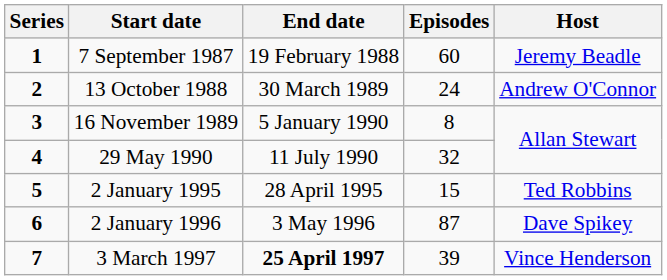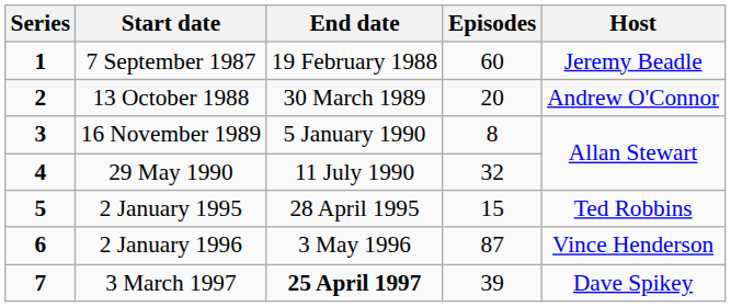 <table class="wikitable" style="text-align:center;">
 <tr>
 <th>Series</th>
 <th>Start date</th>
 <th>End date</th>
 <th>Episodes</th>
 <th>Host</th>
 </tr>
 <tr>
 <td><strong>1</strong></td>
 <td>7 September 1987</td>
 <td>19 February 1988</td>
 <td>60</td>
 <td><a href='#'>Jeremy Beadle</a></td>
 </tr>
 <tr>
 <td><strong>2</strong></td>
 <td>13 October 1988</td>
 <td>30 March 1989</td>
-<td>24</td>
+<td>20</td>
 <td><a href='#'>Andrew O'Connor</a></td>
 </tr>
 <tr>
 <td><strong>3</strong></td>
 <td>16 November 1989</td>
 <td>5 January 1990</td>
 <td>8</td>
 <td rowspan="2"><a href='#'>Allan Stewart</a></td>
 </tr>
 <tr>
 <td><strong>4</strong></td>
 <td>29 May 1990</td>
 <td>11 July 1990</td>
 <td>32</td>
 </tr>
 <tr>
 <td><strong>5</strong></td>
 <td>2 January 1995</td>
 <td>28 April 1995</td>
 <td>15</td>
 <td><a href='#'>Ted Robbins</a></td>
 </tr>
 <tr>
 <td><strong>6</strong></td>
 <td>2 January 1996</td>
 <td>3 May 1996</td>
 <td>87</td>
-<td><a href='#'>Dave Spikey</a></td>
+<td><a href='#'>Vince Henderson</a></td>
 </tr>
 <tr>
 <td><strong>7</strong></td>
 <td>3 March 1997</td>
 <td><strong>25 April 1997</strong></td>
 <td>39</td>
-<td><a href='#'>Vince Henderson</a></td>
+<td><a href='#'>Dave Spikey</a></td>
 </tr>
 </table>
